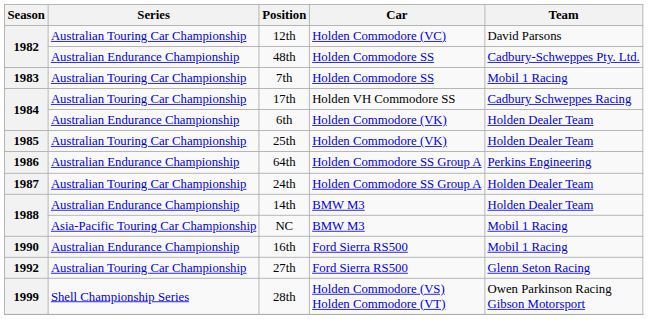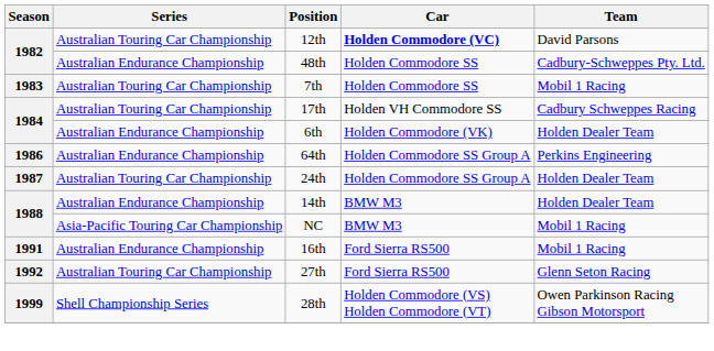 <table class="wikitable" style="font-size: 95%;">
 <tr>
 <th>Season</th>
 <th>Series</th>
 <th>Position</th>
 <th>Car</th>
 <th>Team</th>
 </tr>
 <tr>
 <th rowspan=2>1982</th>
 <td><a href='#'>Australian Touring Car Championship</a></td>
 <td align="center">12th</td>
-<td><a href='#'>Holden Commodore (VC)</a></td>
+<td><strong><a href='#'>Holden Commodore (VC)</a></strong></td>
 <td>David Parsons</td>
 </tr>
 <tr>
 <td><a href='#'>Australian Endurance Championship</a></td>
 <td align="center">48th</td>
 <td><a href='#'>Holden Commodore SS</a></td>
 <td><a href='#'>Cadbury-Schweppes Pty. Ltd.</a></td>
 </tr>
 <tr>
 <th>1983</th>
 <td><a href='#'>Australian Touring Car Championship</a></td>
 <td align="center">7th</td>
 <td><a href='#'>Holden Commodore SS</a></td>
 <td><a href='#'>Mobil 1 Racing</a></td>
 </tr>
 <tr>
 <th rowspan=2>1984</th>
 <td><a href='#'>Australian Touring Car Championship</a></td>
 <td align="center">17th</td>
 <td>Holden VH Commodore SS</td>
 <td><a href='#'>Cadbury Schweppes Racing</a></td>
 </tr>
 <tr>
 <td><a href='#'>Australian Endurance Championship</a></td>
 <td align="center">6th</td>
-<td><a href='#'>Holden Commodore (VK)</a></td>
-<td><a href='#'>Holden Dealer Team</a></td>
-</tr>
-<tr>
-<th>1985</th>
-<td><a href='#'>Australian Touring Car Championship</a></td>
-<td align="center">25th</td>
 <td><a href='#'>Holden Commodore (VK)</a></td>
 <td><a href='#'>Holden Dealer Team</a></td>
 </tr>
 <tr>
 <th>1986</th>
 <td><a href='#'>Australian Endurance Championship</a></td>
 <td align="center">64th</td>
 <td><a href='#'>Holden Commodore SS Group A</a></td>
 <td><a href='#'>Perkins Engineering</a></td>
 </tr>
 <tr>
 <th>1987</th>
 <td><a href='#'>Australian Touring Car Championship</a></td>
 <td align="center">24th</td>
 <td><a href='#'>Holden Commodore SS Group A</a></td>
 <td><a href='#'>Holden Dealer Team</a></td>
 </tr>
 <tr>
 <th rowspan=2>1988</th>
 <td><a href='#'>Australian Endurance Championship</a></td>
 <td align="center">14th</td>
 <td><a href='#'>BMW M3</a></td>
 <td><a href='#'>Holden Dealer Team</a></td>
 </tr>
 <tr>
 <td><a href='#'>Asia-Pacific Touring Car Championship</a></td>
 <td align="center">NC</td>
 <td><a href='#'>BMW M3</a></td>
 <td><a href='#'>Mobil 1 Racing</a></td>
 </tr>
 <tr>
-<th>1990</th>
+<th>1991</th>
 <td><a href='#'>Australian Endurance Championship</a></td>
 <td align="center">16th</td>
 <td><a href='#'>Ford Sierra RS500</a></td>
 <td><a href='#'>Mobil 1 Racing</a></td>
 </tr>
 <tr>
 <th>1992</th>
 <td><a href='#'>Australian Touring Car Championship</a></td>
 <td align="center">27th</td>
 <td><a href='#'>Ford Sierra RS500</a></td>
 <td><a href='#'>Glenn Seton Racing</a></td>
 </tr>
 <tr>
 <th>1999</th>
 <td><a href='#'>Shell Championship Series</a></td>
 <td align="center">28th</td>
 <td><a href='#'>Holden Commodore (VS)</a><br><a href='#'>Holden Commodore (VT)</a></td>
 <td>Owen Parkinson Racing<br><a href='#'>Gibson Motorsport</a></td>
 </tr>
 <tr>
 </tr>
 </table>
